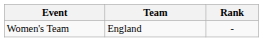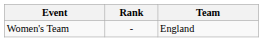 <table class=wikitable style="text-align:left">
 <tr>
 <th width=150>Event</th>
+<th width=75>Rank</th>
 <th width=150>Team</th>
-<th width=75>Rank</th>
 </tr>
 <tr>
 <td>Women's Team</td>
+<td style="text-align:center;">-</td>
 <td>England</td>
-<td style="text-align:center;">-</td>
 </tr>
 </table>
